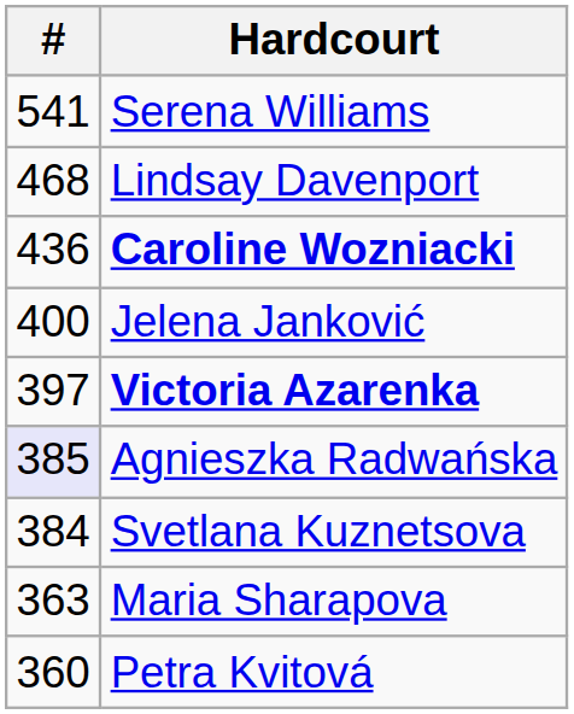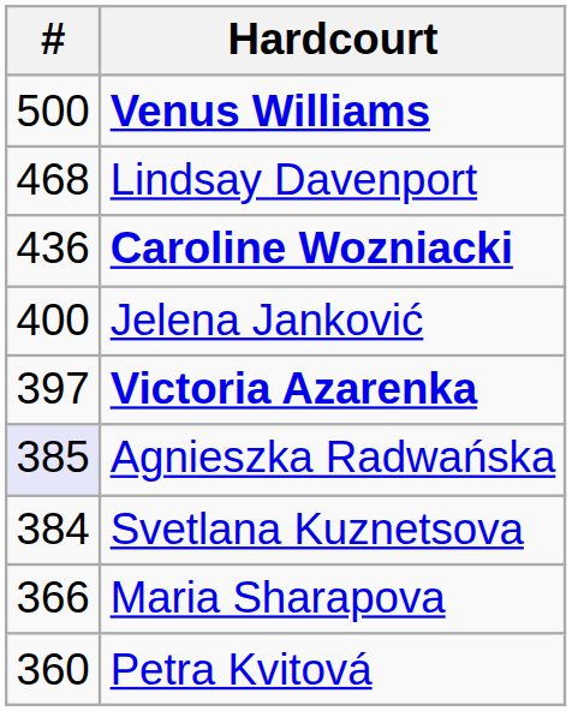 <table class=wikitable>
 <tr>
 <th>#</th>
 <th>Hardcourt</th>
 </tr>
 <tr>
-<td>541</td>
-<td> <a href='#'>Serena Williams</a></td>
+<td>500</td>
+<td> <strong><a href='#'>Venus Williams</a></strong></td>
 </tr>
 <tr>
 <td>468</td>
 <td> <a href='#'>Lindsay Davenport</a></td>
 </tr>
 <tr>
 <td>436</td>
 <td> <strong><a href='#'>Caroline Wozniacki</a></strong></td>
 </tr>
 <tr>
 <td>400</td>
 <td> <a href='#'>Jelena Janković</a></td>
 </tr>
 <tr>
 <td>397</td>
 <td> <strong><a href='#'>Victoria Azarenka</a> </strong></td>
 </tr>
 <tr>
 <td style="background: lavender;">385</td>
 <td> <a href='#'>Agnieszka Radwańska</a></td>
 </tr>
 <tr>
 <td>384</td>
 <td> <a href='#'>Svetlana Kuznetsova</a></td>
 </tr>
 <tr>
-<td>363</td>
+<td>366</td>
 <td> <a href='#'>Maria Sharapova</a></td>
 </tr>
 <tr>
 <td>360</td>
 <td> <a href='#'>Petra Kvitová</a></td>
 </tr>
 </table>
